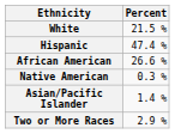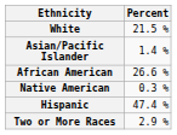 <table class="wikitable">
 <tr>
 <th align="left" width="150pt">Ethnicity</th>
 <th align="center">Percent</th>
 </tr>
 <tr>
 <th align="left" width="150pt">White</th>
 <td align="right">21.5 %</td>
 </tr>
 <tr>
-<th align="left" width="150pt">Hispanic</th>
-<td align="right">47.4 %</td>
+<th align="left" width="150pt">Asian/Pacific Islander</th>
+<td align="right">1.4 %</td>
 </tr>
 <tr>
 <th align="left" width="150pt">African American</th>
 <td align="right">26.6 %</td>
 </tr>
 <tr>
 <th align="left" width="150pt">Native American</th>
 <td align="right">0.3 %</td>
 </tr>
 <tr>
-<th align="left" width="150pt">Asian/Pacific Islander</th>
-<td align="right">1.4 %</td>
+<th align="left" width="150pt">Hispanic</th>
+<td align="right">47.4 %</td>
 </tr>
 <tr>
 <th align="left" width="150pt">Two or More Races</th>
 <td align="right">2.9 %</td>
 </tr>
 </table>
